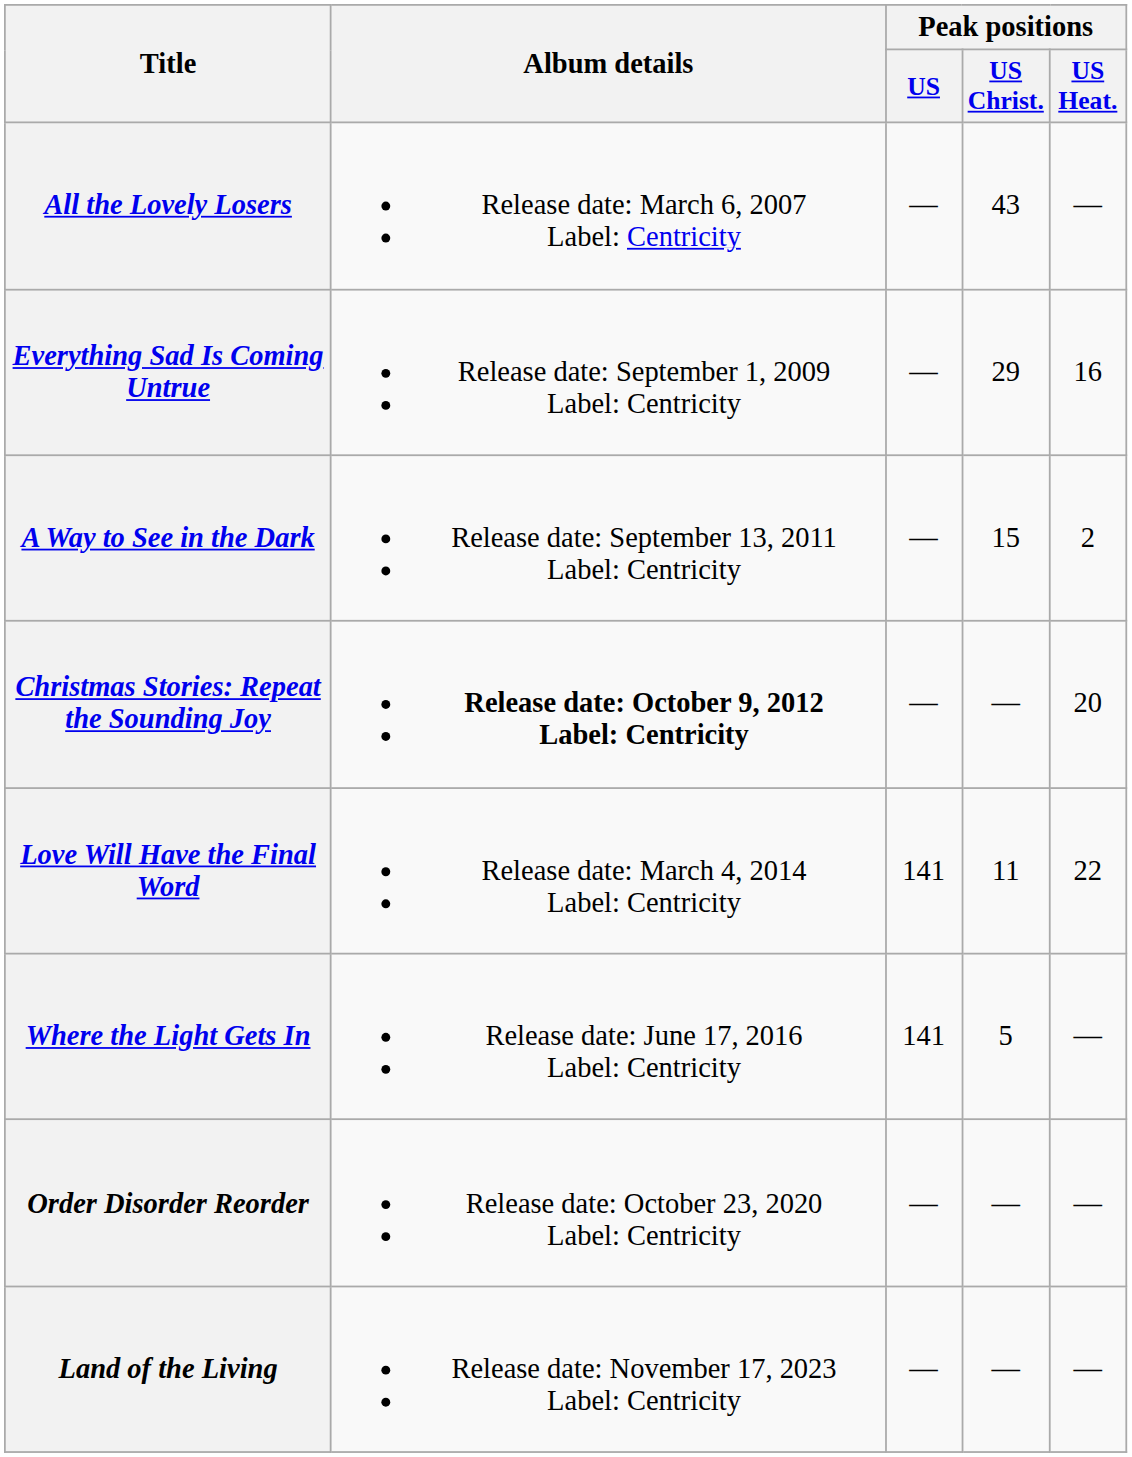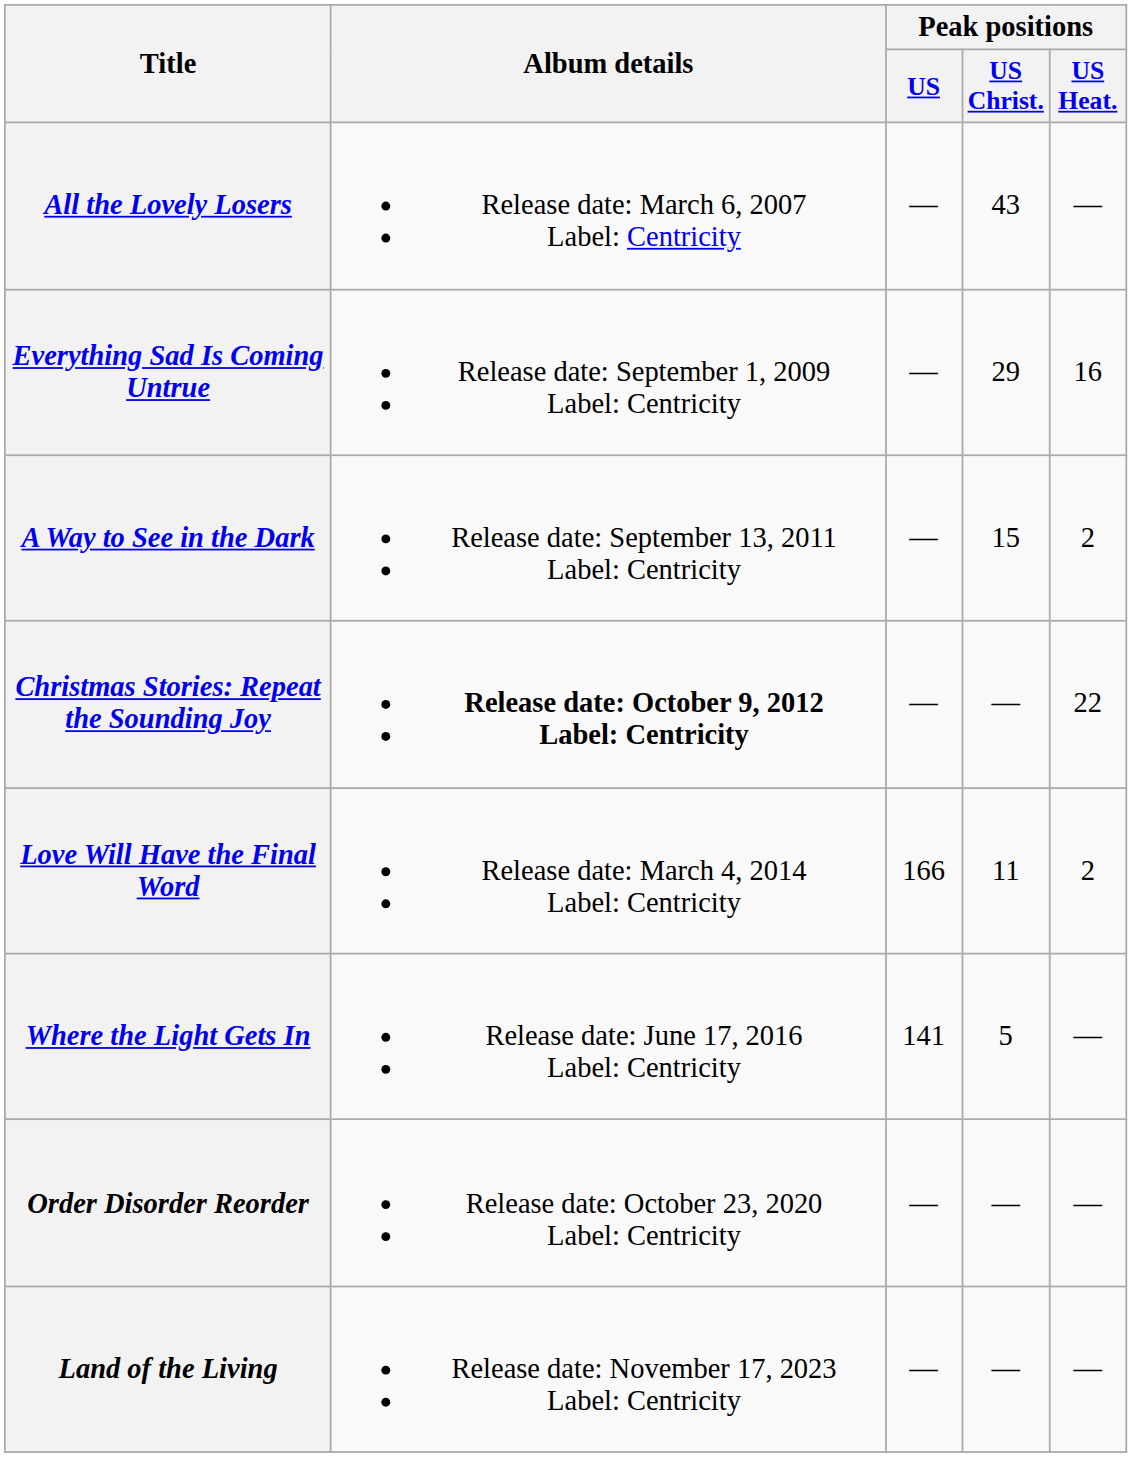 <table class="wikitable plainrowheaders" style="text-align:center;">
 <tr>
 <th scope="col" rowspan="2" style="width:11em;">Title</th>
 <th scope="col" rowspan="2" style="width:19em;">Album details</th>
 <th scope="col" colspan="3">Peak positions</th>
 </tr>
 <tr>
 <th scope="col" style="width:2.5em;font-size:90%;"><a href='#'>US</a><br></th>
 <th scope="col" style="width:2.5em;font-size:90%;"><a href='#'>US Christ.</a><br></th>
 <th scope="col" style="width:2.5em;font-size:90%;"><a href='#'>US Heat.</a><br></th>
 </tr>
 <tr>
 <th scope="row"><em><a href='#'>All the Lovely Losers</a></em></th>
 <td><br><ul><li>Release date: March 6, 2007</li><li>Label: <a href='#'>Centricity</a></li></ul></td>
 <td>—</td>
 <td>43</td>
 <td>—</td>
 </tr>
 <tr>
 <th scope="row"><em><a href='#'>Everything Sad Is Coming Untrue</a></em></th>
 <td><br><ul><li>Release date: September 1, 2009</li><li>Label: Centricity</li></ul></td>
 <td>—</td>
 <td>29</td>
 <td>16</td>
 </tr>
 <tr>
 <th scope="row"><em><a href='#'>A Way to See in the Dark</a></em></th>
 <td><br><ul><li>Release date: September 13, 2011</li><li>Label: Centricity</li></ul></td>
 <td>—</td>
 <td>15</td>
 <td>2</td>
 </tr>
 <tr>
 <th scope="row"><em><a href='#'>Christmas Stories: Repeat the Sounding Joy</a></em></th>
 <td><strong><br><ul><li>Release date: October 9, 2012</li><li>Label: Centricity</li></ul></strong></td>
 <td>—</td>
 <td>—</td>
-<td>20</td>
+<td>22</td>
 </tr>
 <tr>
 <th scope="row"><em><a href='#'>Love Will Have the Final Word</a></em></th>
 <td><br><ul><li>Release date: March 4, 2014</li><li>Label: Centricity</li></ul></td>
-<td>141</td>
+<td>166</td>
 <td>11</td>
-<td>22</td>
+<td>2</td>
 </tr>
 <tr>
 <th scope="row"><em><a href='#'>Where the Light Gets In</a></em></th>
 <td><br><ul><li>Release date: June 17, 2016</li><li>Label: Centricity</li></ul></td>
 <td>141</td>
 <td>5</td>
 <td>—</td>
 </tr>
 <tr>
 <th scope="row"><em>Order Disorder Reorder</em></th>
 <td><br><ul><li>Release date: October 23, 2020</li><li>Label: Centricity</li></ul></td>
 <td>—</td>
 <td>—</td>
 <td>—</td>
 </tr>
 <tr>
 <th scope="row"><em>Land of the Living</em></th>
 <td><br><ul><li>Release date: November 17, 2023</li><li>Label: Centricity</li></ul></td>
 <td>—</td>
 <td>—</td>
 <td>—</td>
 </tr>
 </table>
